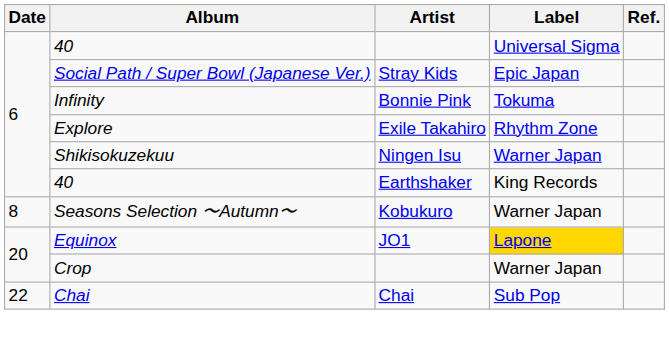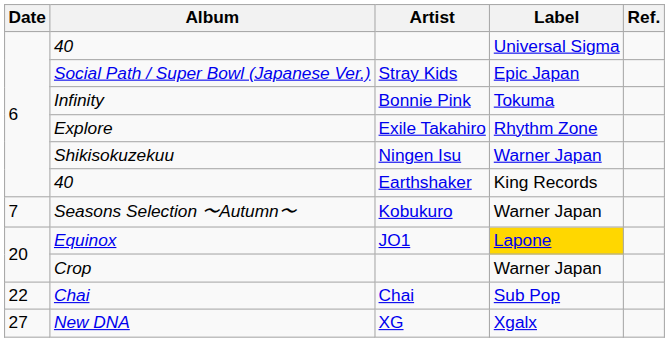 <table class="wikitable">
 <tr>
 <th>Date</th>
 <th>Album</th>
 <th>Artist</th>
 <th>Label</th>
 <th>Ref.</th>
 </tr>
 <tr>
 <td rowspan="6">6</td>
 <td><em>40</em></td>
 <td></td>
 <td><a href='#'>Universal Sigma</a></td>
 <td></td>
 </tr>
 <tr>
 <td><em><a href='#'>Social Path / Super Bowl (Japanese Ver.)</a></em></td>
 <td><a href='#'>Stray Kids</a></td>
 <td><a href='#'>Epic Japan</a></td>
 <td></td>
 </tr>
 <tr>
 <td><em>Infinity</em></td>
 <td><a href='#'>Bonnie Pink</a></td>
 <td><a href='#'>Tokuma</a></td>
 <td></td>
 </tr>
 <tr>
 <td><em>Explore</em></td>
 <td><a href='#'>Exile Takahiro</a></td>
 <td><a href='#'>Rhythm Zone</a></td>
 <td></td>
 </tr>
 <tr>
 <td><em>Shikisokuzekuu</em></td>
 <td><a href='#'>Ningen Isu</a></td>
 <td><a href='#'>Warner Japan</a></td>
 <td></td>
 </tr>
 <tr>
 <td><em>40</em></td>
 <td><a href='#'>Earthshaker</a></td>
 <td>King Records</td>
 <td></td>
 </tr>
 <tr>
-<td>8</td>
+<td>7</td>
 <td><em>Seasons Selection 〜Autumn〜</em></td>
 <td><a href='#'>Kobukuro</a></td>
 <td>Warner Japan</td>
 <td></td>
 </tr>
 <tr>
 <td rowspan="2">20</td>
 <td><em><a href='#'>Equinox</a></em></td>
 <td><a href='#'>JO1</a></td>
 <td style="background: gold;"><a href='#'>Lapone</a></td>
 <td></td>
 </tr>
 <tr>
 <td><em>Crop</em></td>
 <td></td>
 <td>Warner Japan</td>
 <td></td>
 </tr>
 <tr>
 <td>22</td>
 <td><em><a href='#'>Chai</a></em></td>
 <td><a href='#'>Chai</a></td>
 <td><a href='#'>Sub Pop</a></td>
 <td></td>
 </tr>
+<tr>
+<td>27</td>
+<td><em><a href='#'>New DNA</a></em></td>
+<td><a href='#'>XG</a></td>
+<td><a href='#'>Xgalx</a></td>
+<td></td>
+</tr>
 </table>
